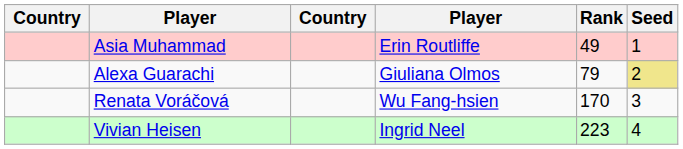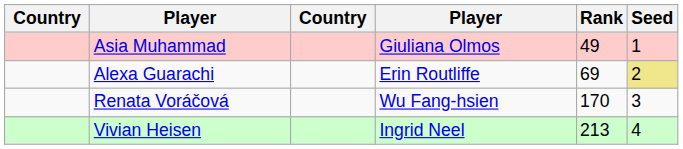 <table class="wikitable">
 <tr>
 <th width="70">Country</th>
 <th width="175">Player</th>
 <th width="70">Country</th>
 <th width="175">Player</th>
 <th>Rank</th>
 <th>Seed</th>
 </tr>
 <tr style="background:#fcc;">
 <td></td>
 <td><a href='#'>Asia Muhammad</a></td>
 <td></td>
-<td><a href='#'>Erin Routliffe</a></td>
+<td><a href='#'>Giuliana Olmos</a></td>
 <td>49</td>
 <td>1</td>
 </tr>
 <tr>
 <td></td>
 <td><a href='#'>Alexa Guarachi</a></td>
 <td></td>
-<td><a href='#'>Giuliana Olmos</a></td>
-<td>79</td>
+<td><a href='#'>Erin Routliffe</a></td>
+<td>69</td>
 <td style="background: khaki;">2</td>
 </tr>
 <tr>
 <td></td>
 <td><a href='#'>Renata Voráčová</a></td>
 <td></td>
 <td><a href='#'>Wu Fang-hsien</a></td>
 <td>170</td>
 <td>3</td>
 </tr>
 <tr style="background:#cfc;">
 <td></td>
 <td><a href='#'>Vivian Heisen</a></td>
 <td></td>
 <td><a href='#'>Ingrid Neel</a></td>
-<td>223</td>
+<td>213</td>
 <td>4</td>
 </tr>
 </table>
